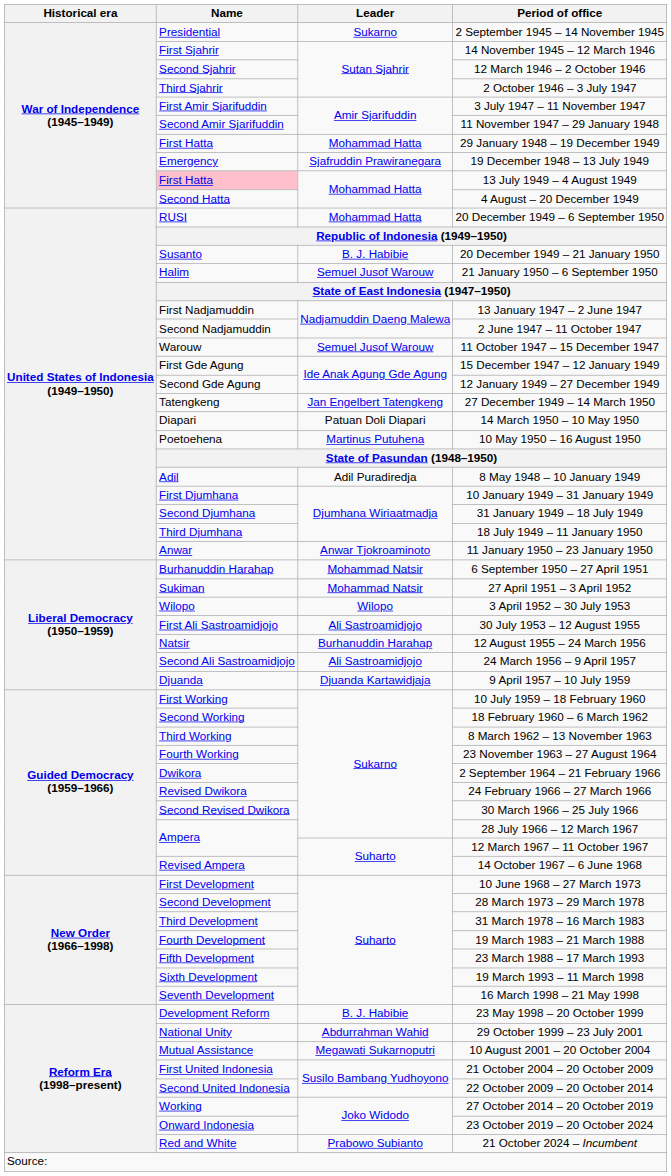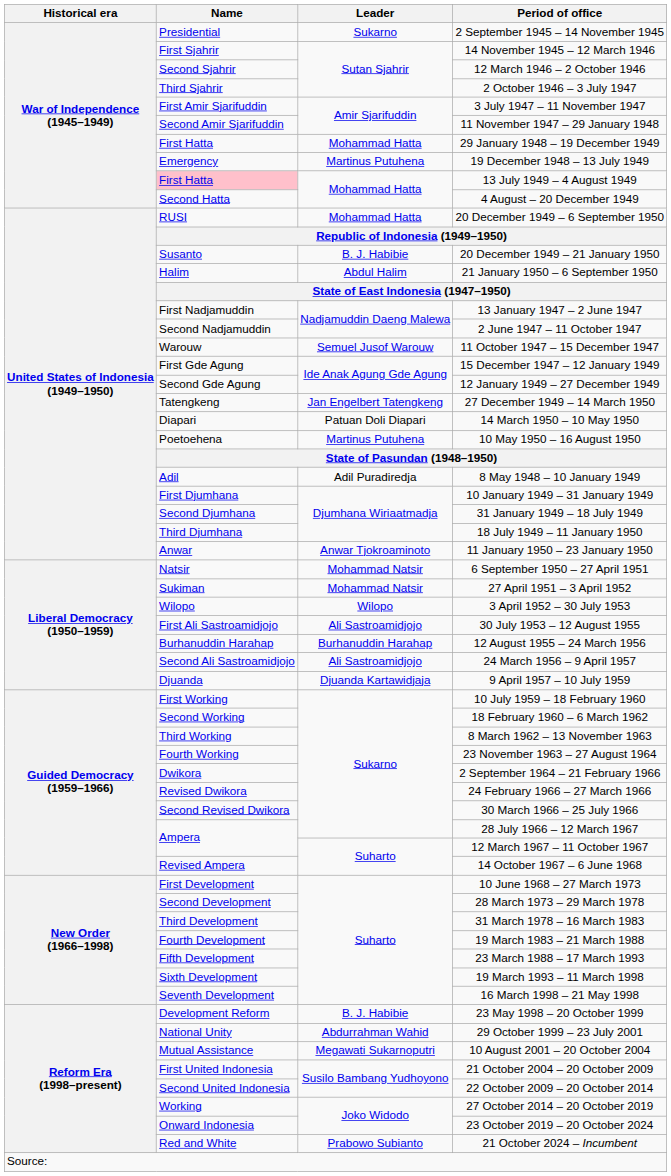 <table class="wikitable">
 <tr>
 <th>Historical era</th>
 <th>Name</th>
 <th>Leader</th>
 <th>Period of office</th>
 </tr>
 <tr>
 <th rowspan="10"><a href='#'>War of Independence</a><br>(1945–1949)</th>
 <td align="left"><a href='#'>Presidential</a></td>
 <td align="center"><a href='#'>Sukarno</a></td>
 <td align="center">2 September 1945 – 14 November 1945</td>
 </tr>
 <tr>
 <td align="left"><a href='#'>First Sjahrir</a></td>
 <td rowspan="3" align="center"><a href='#'>Sutan Sjahrir</a></td>
 <td align="center">14 November 1945 – 12 March 1946</td>
 </tr>
 <tr>
 <td align="left"><a href='#'>Second Sjahrir</a></td>
 <td align="center">12 March 1946 – 2 October 1946</td>
 </tr>
 <tr>
 <td align="left"><a href='#'>Third Sjahrir</a></td>
 <td align="center">2 October 1946 – 3 July 1947</td>
 </tr>
 <tr>
 <td align="left"><a href='#'>First Amir Sjarifuddin</a></td>
 <td rowspan="2" align="center"><a href='#'>Amir Sjarifuddin</a></td>
 <td align="center">3 July 1947 – 11 November 1947</td>
 </tr>
 <tr>
 <td align="left"><a href='#'>Second Amir Sjarifuddin</a></td>
 <td align="center">11 November 1947 – 29 January 1948</td>
 </tr>
 <tr>
 <td align="left"><a href='#'>First Hatta</a></td>
 <td align="center"><a href='#'>Mohammad Hatta</a></td>
 <td align="center">29 January 1948 – 19 December 1949</td>
 </tr>
 <tr>
 <td align="left"><a href='#'>Emergency</a></td>
-<td align="center"><a href='#'>Sjafruddin Prawiranegara</a></td>
+<td align="center"><a href='#'>Martinus Putuhena</a></td>
 <td align="center">19 December 1948 – 13 July 1949</td>
 </tr>
 <tr>
 <td align="left" style="background: pink;"><a href='#'>First Hatta</a></td>
 <td rowspan="2" align="center"><a href='#'>Mohammad Hatta</a></td>
 <td align="center">13 July 1949 – 4 August 1949</td>
 </tr>
 <tr>
 <td align="left"><a href='#'>Second Hatta</a></td>
 <td align="center">4 August – 20 December 1949</td>
 </tr>
 <tr>
 <th rowspan="19"><strong><a href='#'>United States of Indonesia</a></strong><br>(1949–1950)</th>
 <td align="left"><a href='#'>RUSI</a></td>
 <td align="center"><a href='#'>Mohammad Hatta</a></td>
 <td align="center">20 December 1949 – 6 September 1950</td>
 </tr>
 <tr>
 <th colspan="3"><a href='#'>Republic of Indonesia</a> (1949–1950)</th>
 </tr>
 <tr>
 <td align="left"><a href='#'>Susanto</a></td>
 <td align="center"><a href='#'>B. J. Habibie</a></td>
 <td align="center">20 December 1949 – 21 January 1950</td>
 </tr>
 <tr>
 <td align="left"><a href='#'>Halim</a></td>
-<td align="center"><a href='#'>Semuel Jusof Warouw</a></td>
+<td align="center"><a href='#'>Abdul Halim</a></td>
 <td align="center">21 January 1950 – 6 September 1950</td>
 </tr>
 <tr>
 <th colspan="3" align="left"><a href='#'>State of East Indonesia</a> (1947–1950)</th>
 </tr>
 <tr>
 <td>First Nadjamuddin</td>
 <td rowspan="2" align="center"><a href='#'>Nadjamuddin Daeng Malewa</a></td>
 <td align="center">13 January 1947 – 2 June 1947</td>
 </tr>
 <tr>
 <td>Second Nadjamuddin</td>
 <td align="center">2 June 1947 – 11 October 1947</td>
 </tr>
 <tr>
 <td>Warouw</td>
 <td align="center"><a href='#'>Semuel Jusof Warouw</a></td>
 <td align="center">11 October 1947 – 15 December 1947</td>
 </tr>
 <tr>
 <td>First Gde Agung</td>
 <td rowspan="2" align="center"><a href='#'>Ide Anak Agung Gde Agung</a></td>
 <td align="center">15 December 1947 – 12 January 1949</td>
 </tr>
 <tr>
 <td>Second Gde Agung</td>
 <td align="center">12 January 1949 – 27 December 1949</td>
 </tr>
 <tr>
 <td>Tatengkeng</td>
 <td align="center"><a href='#'>Jan Engelbert Tatengkeng</a></td>
 <td align="center">27 December 1949 – 14 March 1950</td>
 </tr>
 <tr>
 <td>Diapari</td>
 <td align="center">Patuan Doli Diapari</td>
 <td align="center">14 March 1950 – 10 May 1950</td>
 </tr>
 <tr>
 <td>Poetoehena</td>
 <td align="center"><a href='#'>Martinus Putuhena</a></td>
 <td align="center">10 May 1950 – 16 August 1950</td>
 </tr>
 <tr>
 <th colspan="3"><a href='#'>State of Pasundan</a> (1948–1950)</th>
 </tr>
 <tr>
 <td><a href='#'>Adil</a></td>
 <td align="center">Adil Puradiredja</td>
 <td align="center">8 May 1948 – 10 January 1949</td>
 </tr>
 <tr>
 <td><a href='#'>First Djumhana</a></td>
 <td rowspan="3" align="center"><a href='#'>Djumhana Wiriaatmadja</a></td>
 <td align="center">10 January 1949 – 31 January 1949</td>
 </tr>
 <tr>
 <td><a href='#'>Second Djumhana</a></td>
 <td align="center">31 January 1949 – 18 July 1949</td>
 </tr>
 <tr>
 <td><a href='#'>Third Djumhana</a></td>
 <td align="center">18 July 1949 – 11 January 1950</td>
 </tr>
 <tr>
 <td><a href='#'>Anwar</a></td>
 <td align="center"><a href='#'>Anwar Tjokroaminoto</a></td>
 <td align="center">11 January 1950 – 23 January 1950</td>
 </tr>
 <tr>
 <th rowspan="7"><a href='#'>Liberal Democracy</a><br>(1950–1959)</th>
-<td align="left"><a href='#'>Burhanuddin Harahap</a></td>
+<td align="left"><a href='#'>Natsir</a></td>
 <td align="center"><a href='#'>Mohammad Natsir</a></td>
 <td align="center">6 September 1950 – 27 April 1951</td>
 </tr>
 <tr>
 <td align="left"><a href='#'>Sukiman</a></td>
 <td align="center"><a href='#'>Mohammad Natsir</a></td>
 <td align="center">27 April 1951 – 3 April 1952</td>
 </tr>
 <tr>
 <td align="left"><a href='#'>Wilopo</a></td>
 <td align="center"><a href='#'>Wilopo</a></td>
 <td align="center">3 April 1952 – 30 July 1953</td>
 </tr>
 <tr>
 <td align="left"><a href='#'>First Ali Sastroamidjojo</a></td>
 <td align="center"><a href='#'>Ali Sastroamidjojo</a></td>
 <td align="center">30 July 1953 – 12 August 1955</td>
 </tr>
 <tr>
-<td align="left"><a href='#'>Natsir</a></td>
+<td align="left"><a href='#'>Burhanuddin Harahap</a></td>
 <td align="center"><a href='#'>Burhanuddin Harahap</a></td>
 <td align="center">12 August 1955 – 24 March 1956</td>
 </tr>
 <tr>
 <td align="left"><a href='#'>Second Ali Sastroamidjojo</a></td>
 <td align="center"><a href='#'>Ali Sastroamidjojo</a></td>
 <td align="center">24 March 1956 – 9 April 1957</td>
 </tr>
 <tr>
 <td align="left"><a href='#'>Djuanda</a></td>
 <td align="center"><a href='#'>Djuanda Kartawidjaja</a></td>
 <td align="center">9 April 1957 – 10 July 1959</td>
 </tr>
 <tr>
 <th rowspan="10"><a href='#'>Guided Democracy</a><br>(1959–1966)</th>
 <td align="left"><a href='#'>First Working</a></td>
 <td rowspan="8" align="center"><a href='#'>Sukarno</a></td>
 <td align="center">10 July 1959 – 18 February 1960</td>
 </tr>
 <tr>
 <td align="left"><a href='#'>Second Working</a></td>
 <td align="center">18 February 1960 – 6 March 1962</td>
 </tr>
 <tr>
 <td align="left"><a href='#'>Third Working</a></td>
 <td align="center">8 March 1962 – 13 November 1963</td>
 </tr>
 <tr>
 <td align="left"><a href='#'>Fourth Working</a></td>
 <td align="center">23 November 1963 – 27 August 1964</td>
 </tr>
 <tr>
 <td align="left"><a href='#'>Dwikora</a></td>
 <td align="center">2 September 1964 – 21 February 1966</td>
 </tr>
 <tr>
 <td align="left"><a href='#'>Revised Dwikora</a></td>
 <td align="center">24 February 1966 – 27 March 1966</td>
 </tr>
 <tr>
 <td align="left"><a href='#'>Second Revised Dwikora</a></td>
 <td align="center">30 March 1966 – 25 July 1966</td>
 </tr>
 <tr>
 <td rowspan="2" align="left"><a href='#'>Ampera</a></td>
 <td align="center">28 July 1966 – 12 March 1967</td>
 </tr>
 <tr>
 <td rowspan="2" align="center"><a href='#'>Suharto</a></td>
 <td align="center">12 March 1967 – 11 October 1967</td>
 </tr>
 <tr>
 <td align="left"><a href='#'>Revised Ampera</a></td>
 <td align="center">14 October 1967 – 6 June 1968</td>
 </tr>
 <tr>
 <th rowspan="7"><a href='#'>New Order</a><br>(1966–1998)</th>
 <td align="left"><a href='#'>First Development</a></td>
 <td rowspan="7" align="center"><a href='#'>Suharto</a></td>
 <td align="center">10 June 1968 – 27 March 1973</td>
 </tr>
 <tr>
 <td align="left"><a href='#'>Second Development</a></td>
 <td align="center">28 March 1973 – 29 March 1978</td>
 </tr>
 <tr>
 <td align="left"><a href='#'>Third Development</a></td>
 <td align="center">31 March 1978 – 16 March 1983</td>
 </tr>
 <tr>
 <td align="left"><a href='#'>Fourth Development</a></td>
 <td align="center">19 March 1983 – 21 March 1988</td>
 </tr>
 <tr>
 <td align="left"><a href='#'>Fifth Development</a></td>
 <td align="center">23 March 1988 – 17 March 1993</td>
 </tr>
 <tr>
 <td align="left"><a href='#'>Sixth Development</a></td>
 <td align="center">19 March 1993 – 11 March 1998</td>
 </tr>
 <tr>
 <td align="left"><a href='#'>Seventh Development</a></td>
 <td align="center">16 March 1998 – 21 May 1998</td>
 </tr>
 <tr>
 <th rowspan="8"><a href='#'>Reform Era</a><br>(1998–present)</th>
 <td align="left"><a href='#'>Development Reform</a></td>
 <td align="center"><a href='#'>B. J. Habibie</a></td>
 <td align="center">23 May 1998 – 20 October 1999</td>
 </tr>
 <tr>
 <td align="left"><a href='#'>National Unity</a></td>
 <td align="center"><a href='#'>Abdurrahman Wahid</a></td>
 <td align="center">29 October 1999 – 23 July 2001</td>
 </tr>
 <tr>
 <td align="left"><a href='#'>Mutual Assistance</a></td>
 <td align="center"><a href='#'>Megawati Sukarnoputri</a></td>
 <td align="center">10 August 2001 – 20 October 2004</td>
 </tr>
 <tr>
 <td align="left"><a href='#'>First United Indonesia</a></td>
 <td rowspan="2" align="center"><a href='#'>Susilo Bambang Yudhoyono</a></td>
 <td align="center">21 October 2004 – 20 October 2009</td>
 </tr>
 <tr>
 <td align="left"><a href='#'>Second United Indonesia</a></td>
 <td align="center">22 October 2009 – 20 October 2014</td>
 </tr>
 <tr>
 <td align="left"><a href='#'>Working</a></td>
 <td rowspan="2" align="center"><a href='#'>Joko Widodo</a></td>
 <td align="center">27 October 2014 – 20 October 2019</td>
 </tr>
 <tr>
 <td align="left"><a href='#'>Onward Indonesia</a></td>
 <td align="center">23 October 2019 – 20 October 2024</td>
 </tr>
 <tr>
 <td align="left"><a href='#'>Red and White</a></td>
 <td align="center"><a href='#'>Prabowo Subianto</a></td>
 <td align="center">21 October 2024 – <em>Incumbent</em></td>
 </tr>
 <tr>
 <td colspan="4">Source: </td>
 </tr>
 </table>
